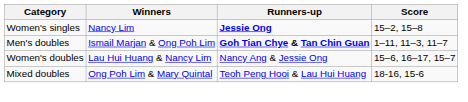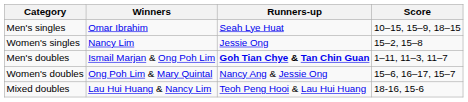 <table class="wikitable">
 <tr>
 <th>Category</th>
 <th>Winners</th>
 <th>Runners-up</th>
 <th>Score</th>
 </tr>
 <tr>
+<td>Men's singles</td>
+<td> <a href='#'>Omar Ibrahim</a></td>
+<td> <a href='#'>Seah Lye Huat</a></td>
+<td>10–15, 15–9, 18–15</td>
+</tr>
+<tr>
 <td>Women's singles</td>
 <td> <a href='#'>Nancy Lim</a></td>
-<td><strong> <a href='#'>Jessie Ong</a></strong></td>
+<td> <a href='#'>Jessie Ong</a></td>
 <td>15–2, 15–8</td>
 </tr>
 <tr>
 <td>Men's doubles</td>
 <td> <a href='#'>Ismail Marjan</a> & <a href='#'>Ong Poh Lim</a></td>
 <td><strong> <a href='#'>Goh Tian Chye</a> & <a href='#'>Tan Chin Guan</a></strong></td>
 <td>1–11, 11–3, 11–7</td>
 </tr>
 <tr>
 <td>Women's doubles</td>
-<td> <a href='#'>Lau Hui Huang</a> & <a href='#'>Nancy Lim</a></td>
+<td> <a href='#'>Ong Poh Lim</a> & <a href='#'>Mary Quintal</a></td>
 <td> <a href='#'>Nancy Ang</a> & <a href='#'>Jessie Ong</a></td>
 <td>15–6, 16–17, 15–7</td>
 </tr>
 <tr>
 <td>Mixed doubles</td>
-<td> <a href='#'>Ong Poh Lim</a> & <a href='#'>Mary Quintal</a></td>
+<td> <a href='#'>Lau Hui Huang</a> & <a href='#'>Nancy Lim</a></td>
 <td> <a href='#'>Teoh Peng Hooi</a> & <a href='#'>Lau Hui Huang</a></td>
 <td>18-16, 15-6</td>
 </tr>
 </table>
